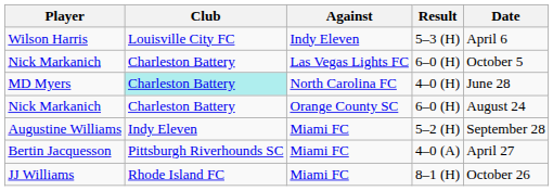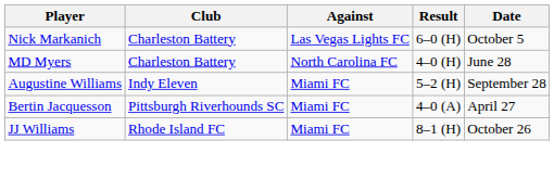 <table class="wikitable">
 <tr>
 <th>Player</th>
 <th>Club</th>
 <th>Against</th>
 <th style="text-align:center">Result</th>
 <th>Date</th>
-</tr>
-<tr>
-<td> <a href='#'>Wilson Harris</a></td>
-<td><a href='#'>Louisville City FC</a></td>
-<td><a href='#'>Indy Eleven</a></td>
-<td style="text-align:center">5–3 (H)</td>
-<td>April 6</td>
 </tr>
 <tr>
 <td> <a href='#'>Nick Markanich</a></td>
 <td><a href='#'>Charleston Battery</a></td>
 <td><a href='#'>Las Vegas Lights FC</a></td>
 <td style="text-align:center">6–0 (H)</td>
 <td>October 5</td>
 </tr>
 <tr>
 <td> <a href='#'>MD Myers</a></td>
-<td style="background: paleturquoise;"><a href='#'>Charleston Battery</a></td>
+<td><a href='#'>Charleston Battery</a></td>
 <td><a href='#'>North Carolina FC</a></td>
 <td style="text-align:center">4–0 (H)</td>
 <td>June 28</td>
-</tr>
-<tr>
-<td> <a href='#'>Nick Markanich</a></td>
-<td><a href='#'>Charleston Battery</a></td>
-<td><a href='#'>Orange County SC</a></td>
-<td style="text-align:center">6–0 (H)</td>
-<td>August 24</td>
 </tr>
 <tr>
 <td> <a href='#'>Augustine Williams</a></td>
 <td><a href='#'>Indy Eleven</a></td>
 <td><a href='#'>Miami FC</a></td>
 <td style="text-align:center">5–2 (H)</td>
 <td>September 28</td>
 </tr>
 <tr>
 <td> <a href='#'>Bertin Jacquesson</a></td>
 <td><a href='#'>Pittsburgh Riverhounds SC</a></td>
 <td><a href='#'>Miami FC</a></td>
 <td style="text-align:center">4–0 (A)</td>
 <td>April 27</td>
 </tr>
 <tr>
 <td> <a href='#'>JJ Williams</a></td>
 <td><a href='#'>Rhode Island FC</a></td>
 <td><a href='#'>Miami FC</a></td>
 <td style="text-align:center">8–1 (H)</td>
 <td>October 26</td>
 </tr>
 </table>
